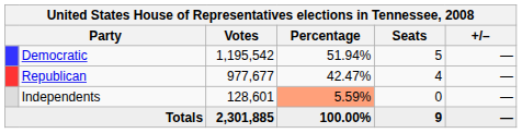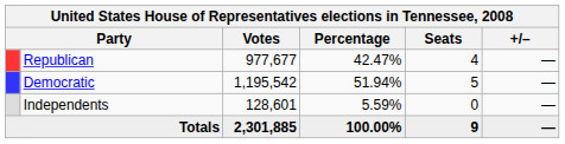 <table class="wikitable" style="font-size: 95%;">
 <tr>
 <th colspan="6">United States House of Representatives elections in Tennessee, 2008</th>
 </tr>
 <tr>
 <th colspan=2 style="width: 15em">Party</th>
 <th style="width: 5em">Votes</th>
 <th style="width: 7em">Percentage</th>
 <th style="width: 5em">Seats</th>
 <th style="width: 5em">+/–</th>
 </tr>
 <tr>
+<th style="background-color:#FF3333; width: 3px"></th>
+<td style="width: 130px"><a href='#'>Republican</a></td>
+<td align="right">977,677</td>
+<td align="right">42.47%</td>
+<td align="right">4</td>
+<td align="right">—</td>
+</tr>
+<tr>
 <th style="background-color:#3333FF; width: 3px"></th>
 <td style="width: 130px"><a href='#'>Democratic</a></td>
 <td align="right">1,195,542</td>
 <td align="right">51.94%</td>
 <td align="right">5</td>
 <td align="right">—</td>
 </tr>
 <tr>
-<th style="background-color:#FF3333; width: 3px"></th>
-<td style="width: 130px"><a href='#'>Republican</a></td>
-<td align="right">977,677</td>
-<td align="right">42.47%</td>
-<td align="right">4</td>
-<td align="right">—</td>
-</tr>
-<tr>
 <th style="background-color:#DDDDDD; width: 3px"></th>
 <td style="width: 130px">Independents</td>
 <td align="right">128,601</td>
-<td align="right" style="background: lightsalmon;">5.59%</td>
+<td align="right">5.59%</td>
 <td align="right">0</td>
 <td align="right">—</td>
 </tr>
 <tr bgcolor="#EEEEEE">
 <td colspan="2" align="right"><strong>Totals</strong></td>
 <td align="right"><strong>2,301,885</strong></td>
 <td align="right"><strong>100.00%</strong></td>
 <td align="right"><strong>9</strong></td>
 <td align="right"><strong>—</strong></td>
 </tr>
 </table>
